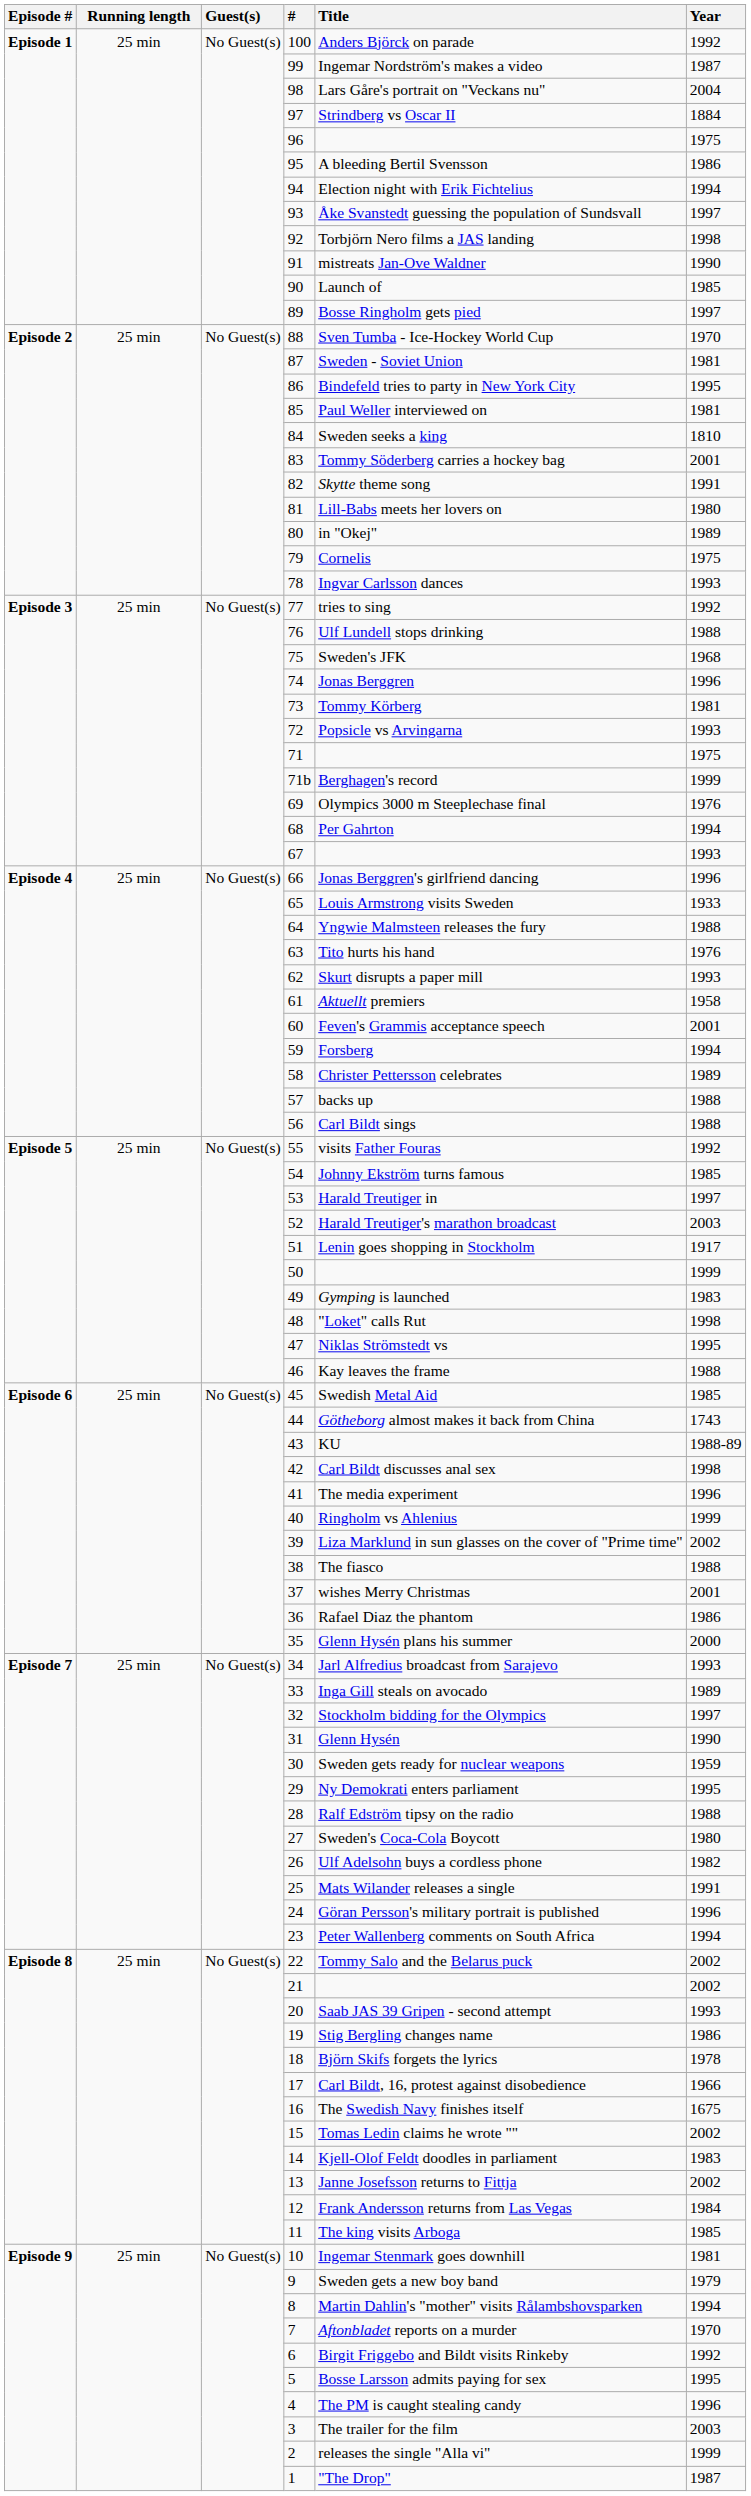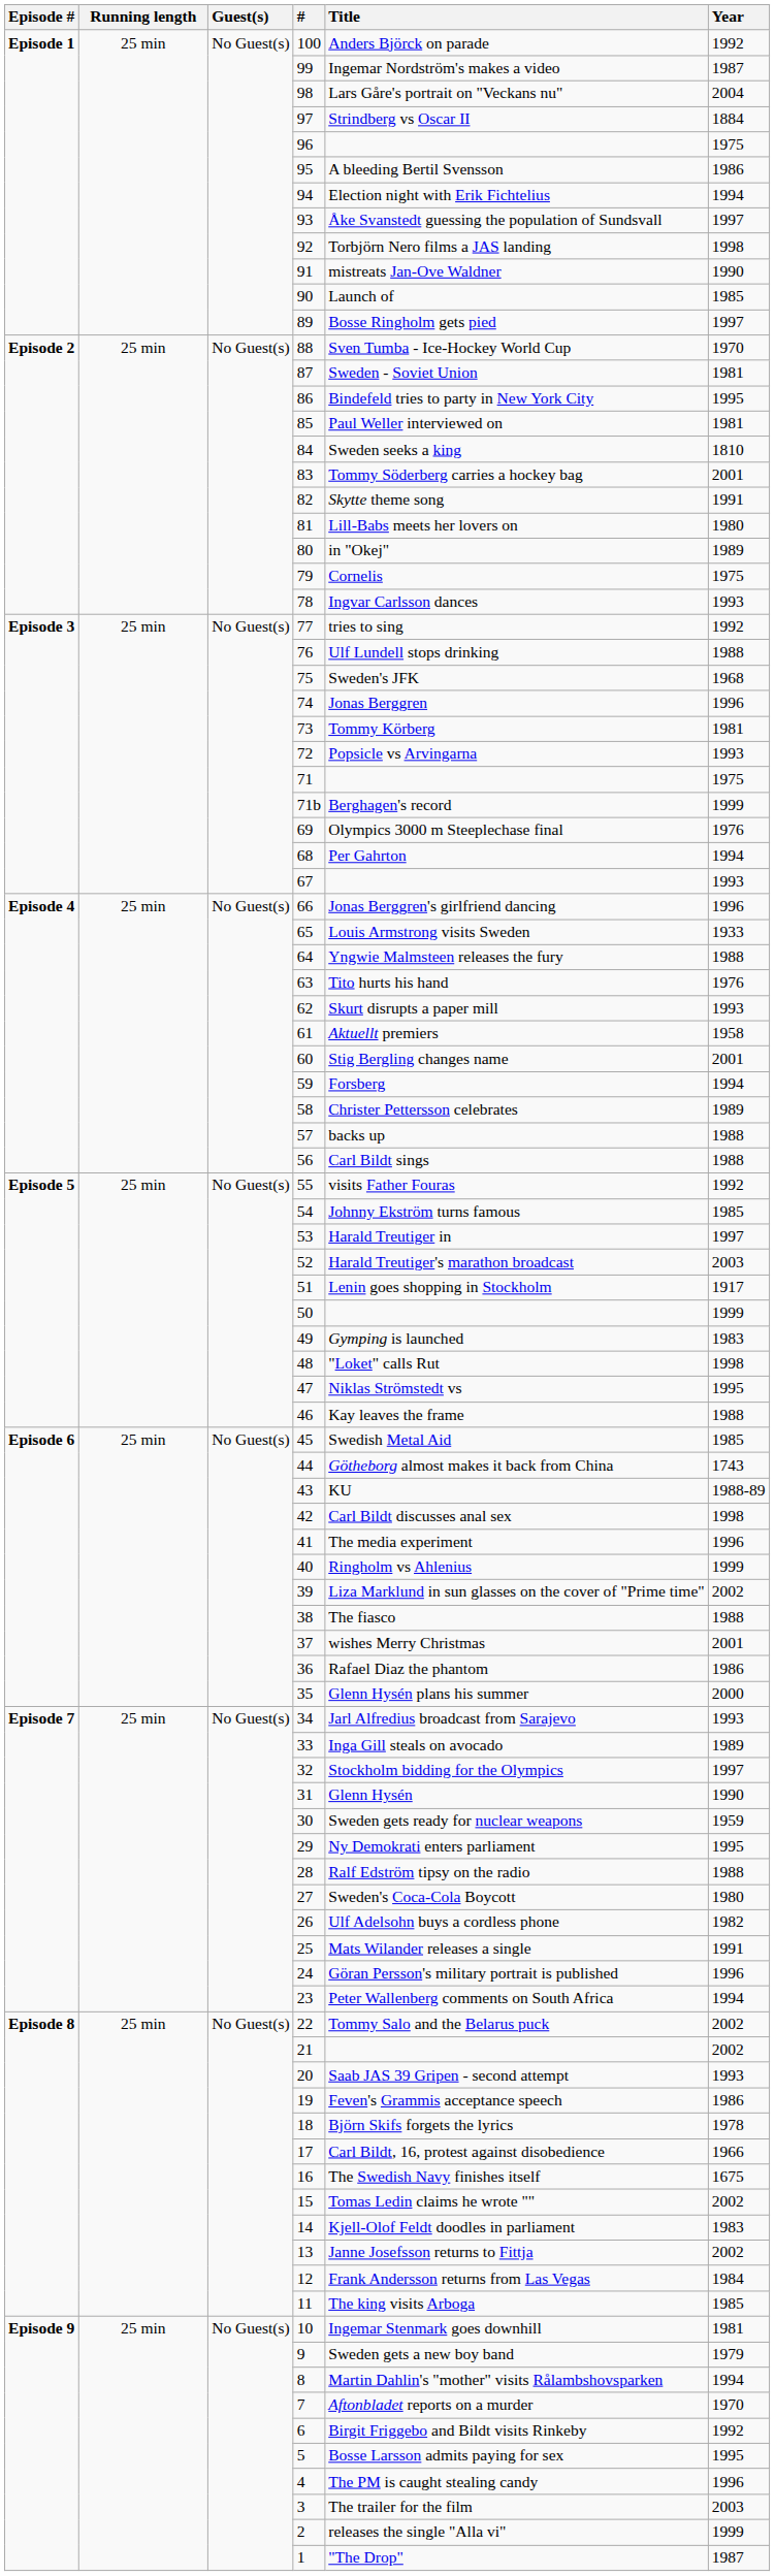 <table class="wikitable">
 <tr>
 <th style="text-align:left">Episode #</th>
 <th style="text-align:left">  Running length  </th>
 <th style="text-align:left">Guest(s)</th>
 <th style="text-align:left">#</th>
 <th style="text-align:left">Title</th>
 <th style="text-align:left">Year</th>
 </tr>
 <tr valign="top">
 <td rowspan=12><strong>Episode 1</strong></td>
 <td rowspan=12 align=center>25 min</td>
 <td rowspan=12>No Guest(s)</td>
 <td>100</td>
 <td><a href='#'>Anders Björck</a> on parade</td>
 <td>1992</td>
 </tr>
 <tr>
 <td>99</td>
 <td>Ingemar Nordström's makes a video</td>
 <td>1987</td>
 </tr>
 <tr>
 <td>98</td>
 <td>Lars Gåre's portrait on "Veckans nu"</td>
 <td>2004</td>
 </tr>
 <tr>
 <td>97</td>
 <td><a href='#'>Strindberg</a> vs <a href='#'>Oscar II</a></td>
 <td>1884</td>
 </tr>
 <tr>
 <td>96</td>
 <td></td>
 <td>1975</td>
 </tr>
 <tr>
 <td>95</td>
 <td>A bleeding Bertil Svensson</td>
 <td>1986</td>
 </tr>
 <tr>
 <td>94</td>
 <td>Election night with <a href='#'>Erik Fichtelius</a></td>
 <td>1994</td>
 </tr>
 <tr>
 <td>93</td>
 <td><a href='#'>Åke Svanstedt</a> guessing the population of Sundsvall</td>
 <td>1997</td>
 </tr>
 <tr>
 <td>92</td>
 <td>Torbjörn Nero films a <a href='#'>JAS</a> landing</td>
 <td>1998</td>
 </tr>
 <tr>
 <td>91</td>
 <td> mistreats <a href='#'>Jan-Ove Waldner</a></td>
 <td>1990</td>
 </tr>
 <tr>
 <td>90</td>
 <td>Launch of </td>
 <td>1985</td>
 </tr>
 <tr>
 <td>89</td>
 <td><a href='#'>Bosse Ringholm</a> gets <a href='#'>pied</a></td>
 <td>1997</td>
 </tr>
 <tr valign="top">
 <td rowspan=11><strong> Episode 2</strong></td>
 <td rowspan=11 align=center>25 min</td>
 <td rowspan=11>No Guest(s)</td>
 <td>88</td>
 <td><a href='#'>Sven Tumba</a> - Ice-Hockey World Cup</td>
 <td>1970</td>
 </tr>
 <tr>
 <td>87</td>
 <td><a href='#'>Sweden</a> - <a href='#'>Soviet Union</a></td>
 <td>1981</td>
 </tr>
 <tr>
 <td>86</td>
 <td><a href='#'>Bindefeld</a> tries to party in <a href='#'>New York City</a></td>
 <td>1995</td>
 </tr>
 <tr>
 <td>85</td>
 <td><a href='#'>Paul Weller</a> interviewed on </td>
 <td>1981</td>
 </tr>
 <tr>
 <td>84</td>
 <td>Sweden seeks a <a href='#'>king</a></td>
 <td>1810</td>
 </tr>
 <tr>
 <td>83</td>
 <td><a href='#'>Tommy Söderberg</a> carries a hockey bag</td>
 <td>2001</td>
 </tr>
 <tr>
 <td>82</td>
 <td><em>Skytte</em> theme song</td>
 <td>1991</td>
 </tr>
 <tr>
 <td>81</td>
 <td><a href='#'>Lill-Babs</a> meets her lovers on </td>
 <td>1980</td>
 </tr>
 <tr>
 <td>80</td>
 <td> in "Okej"</td>
 <td>1989</td>
 </tr>
 <tr>
 <td>79</td>
 <td><a href='#'>Cornelis</a></td>
 <td>1975</td>
 </tr>
 <tr>
 <td>78</td>
 <td><a href='#'>Ingvar Carlsson</a> dances</td>
 <td>1993</td>
 </tr>
 <tr valign="top">
 <td rowspan=11><strong>Episode  3</strong></td>
 <td rowspan=11 align=center>25 min</td>
 <td rowspan=11>No Guest(s)</td>
 <td>77</td>
 <td> tries to sing</td>
 <td>1992</td>
 </tr>
 <tr>
 <td>76</td>
 <td><a href='#'>Ulf Lundell</a> stops drinking</td>
 <td>1988</td>
 </tr>
 <tr>
 <td>75</td>
 <td>Sweden's JFK</td>
 <td>1968</td>
 </tr>
 <tr>
 <td>74</td>
 <td><a href='#'>Jonas Berggren</a></td>
 <td>1996</td>
 </tr>
 <tr>
 <td>73</td>
 <td><a href='#'>Tommy Körberg</a></td>
 <td>1981</td>
 </tr>
 <tr>
 <td>72</td>
 <td><a href='#'>Popsicle</a> vs <a href='#'>Arvingarna</a></td>
 <td>1993</td>
 </tr>
 <tr>
 <td>71</td>
 <td></td>
 <td>1975</td>
 </tr>
 <tr>
 <td>71b</td>
 <td><a href='#'>Berghagen</a>'s record</td>
 <td>1999</td>
 </tr>
 <tr>
 <td>69</td>
 <td>Olympics 3000 m Steeplechase final</td>
 <td>1976</td>
 </tr>
 <tr>
 <td>68</td>
 <td><a href='#'>Per Gahrton</a></td>
 <td>1994</td>
 </tr>
 <tr>
 <td>67</td>
 <td></td>
 <td>1993</td>
 </tr>
 <tr valign="top">
 <td rowspan=11><strong>Episode  4</strong></td>
 <td rowspan=11 align=center>25 min</td>
 <td rowspan=11>No Guest(s)</td>
 <td>66</td>
 <td><a href='#'>Jonas Berggren</a>'s girlfriend dancing</td>
 <td>1996</td>
 </tr>
 <tr>
 <td>65</td>
 <td><a href='#'>Louis Armstrong</a> visits Sweden</td>
 <td>1933</td>
 </tr>
 <tr>
 <td>64</td>
 <td><a href='#'>Yngwie Malmsteen</a> releases the fury</td>
 <td>1988</td>
 </tr>
 <tr>
 <td>63</td>
 <td><a href='#'>Tito</a> hurts his hand</td>
 <td>1976</td>
 </tr>
 <tr>
 <td>62</td>
 <td><a href='#'>Skurt</a> disrupts a paper mill</td>
 <td>1993</td>
 </tr>
 <tr>
 <td>61</td>
 <td><em><a href='#'>Aktuellt</a></em> premiers</td>
 <td>1958</td>
 </tr>
 <tr>
 <td>60</td>
-<td><a href='#'>Feven</a>'s <a href='#'>Grammis</a> acceptance speech</td>
+<td><a href='#'>Stig Bergling</a> changes name</td>
 <td>2001</td>
 </tr>
 <tr>
 <td>59</td>
 <td><a href='#'>Forsberg</a></td>
 <td>1994</td>
 </tr>
 <tr>
 <td>58</td>
 <td><a href='#'>Christer Pettersson</a> celebrates</td>
 <td>1989</td>
 </tr>
 <tr>
 <td>57</td>
 <td> backs up</td>
 <td>1988</td>
 </tr>
 <tr>
 <td>56</td>
 <td><a href='#'>Carl Bildt</a> sings</td>
 <td>1988</td>
 </tr>
 <tr valign="top">
 <td rowspan=10><strong>Episode 5</strong></td>
 <td rowspan=10 align=center>25 min</td>
 <td rowspan=10>No Guest(s)</td>
 <td>55</td>
 <td> visits <a href='#'>Father Fouras</a></td>
 <td>1992</td>
 </tr>
 <tr>
 <td>54</td>
 <td><a href='#'>Johnny Ekström</a> turns famous</td>
 <td>1985</td>
 </tr>
 <tr>
 <td>53</td>
 <td><a href='#'>Harald Treutiger</a> in </td>
 <td>1997</td>
 </tr>
 <tr>
 <td>52</td>
 <td><a href='#'>Harald Treutiger</a>'s <a href='#'>marathon broadcast</a></td>
 <td>2003</td>
 </tr>
 <tr>
 <td>51</td>
 <td><a href='#'>Lenin</a> goes shopping in <a href='#'>Stockholm</a></td>
 <td>1917</td>
 </tr>
 <tr>
 <td>50</td>
 <td></td>
 <td>1999</td>
 </tr>
 <tr>
 <td>49</td>
 <td><em>Gymping</em> is launched</td>
 <td>1983</td>
 </tr>
 <tr>
 <td>48</td>
 <td>"<a href='#'>Loket</a>" calls Rut</td>
 <td>1998</td>
 </tr>
 <tr>
 <td>47</td>
 <td><a href='#'>Niklas Strömstedt</a> vs </td>
 <td>1995</td>
 </tr>
 <tr>
 <td>46</td>
 <td>Kay leaves the frame</td>
 <td>1988</td>
 </tr>
 <tr valign="top">
 <td rowspan=11><strong>Episode 6</strong></td>
 <td rowspan=11 align=center>25 min</td>
 <td rowspan=11>No Guest(s)</td>
 <td>45</td>
 <td>Swedish <a href='#'>Metal Aid</a></td>
 <td>1985</td>
 </tr>
 <tr>
 <td>44</td>
 <td><em><a href='#'>Götheborg</a></em> almost makes it back from China</td>
 <td>1743</td>
 </tr>
 <tr>
 <td>43</td>
 <td>KU</td>
 <td>1988-89</td>
 </tr>
 <tr>
 <td>42</td>
 <td><a href='#'>Carl Bildt</a> discusses anal sex</td>
 <td>1998</td>
 </tr>
 <tr>
 <td>41</td>
 <td>The media experiment </td>
 <td>1996</td>
 </tr>
 <tr>
 <td>40</td>
 <td><a href='#'>Ringholm</a> vs <a href='#'>Ahlenius</a></td>
 <td>1999</td>
 </tr>
 <tr>
 <td>39</td>
 <td><a href='#'>Liza Marklund</a> in sun glasses on the cover of "Prime time"</td>
 <td>2002</td>
 </tr>
 <tr>
 <td>38</td>
 <td>The  fiasco</td>
 <td>1988</td>
 </tr>
 <tr>
 <td>37</td>
 <td> wishes Merry Christmas</td>
 <td>2001</td>
 </tr>
 <tr>
 <td>36</td>
 <td>Rafael Diaz the phantom</td>
 <td>1986</td>
 </tr>
 <tr>
 <td>35</td>
 <td><a href='#'>Glenn Hysén</a> plans his summer</td>
 <td>2000</td>
 </tr>
 <tr valign="top">
 <td rowspan=12><strong>Episode 7</strong></td>
 <td rowspan=12 align=center>25 min</td>
 <td rowspan=12>No Guest(s)</td>
 <td>34</td>
 <td><a href='#'>Jarl Alfredius</a> broadcast from <a href='#'>Sarajevo</a></td>
 <td>1993</td>
 </tr>
 <tr>
 <td>33</td>
 <td><a href='#'>Inga Gill</a> steals on avocado</td>
 <td>1989</td>
 </tr>
 <tr>
 <td>32</td>
 <td><a href='#'>Stockholm bidding for the Olympics</a></td>
 <td>1997</td>
 </tr>
 <tr>
 <td>31</td>
 <td><a href='#'>Glenn Hysén</a></td>
 <td>1990</td>
 </tr>
 <tr>
 <td>30</td>
 <td>Sweden gets ready for <a href='#'>nuclear weapons</a></td>
 <td>1959</td>
 </tr>
 <tr>
 <td>29</td>
 <td><a href='#'>Ny Demokrati</a> enters parliament</td>
 <td>1995</td>
 </tr>
 <tr>
 <td>28</td>
 <td><a href='#'>Ralf Edström</a> tipsy on the radio</td>
 <td>1988</td>
 </tr>
 <tr>
 <td>27</td>
 <td>Sweden's <a href='#'>Coca-Cola</a> Boycott</td>
 <td>1980</td>
 </tr>
 <tr>
 <td>26</td>
 <td><a href='#'>Ulf Adelsohn</a> buys a cordless phone</td>
 <td>1982</td>
 </tr>
 <tr>
 <td>25</td>
 <td><a href='#'>Mats Wilander</a> releases a single</td>
 <td>1991</td>
 </tr>
 <tr>
 <td>24</td>
 <td><a href='#'>Göran Persson</a>'s military portrait is published</td>
 <td>1996</td>
 </tr>
 <tr>
 <td>23</td>
 <td><a href='#'>Peter Wallenberg</a> comments on South Africa</td>
 <td>1994</td>
 </tr>
 <tr valign="top">
 <td rowspan=12><strong>Episode 8</strong></td>
 <td rowspan=12 align=center>25 min</td>
 <td rowspan=12>No Guest(s)</td>
 <td>22</td>
 <td><a href='#'>Tommy Salo</a> and the <a href='#'>Belarus puck</a></td>
 <td>2002</td>
 </tr>
 <tr>
 <td>21</td>
 <td></td>
 <td>2002</td>
 </tr>
 <tr>
 <td>20</td>
 <td><a href='#'>Saab JAS 39 Gripen</a> - second attempt</td>
 <td>1993</td>
 </tr>
 <tr>
 <td>19</td>
-<td><a href='#'>Stig Bergling</a> changes name</td>
+<td><a href='#'>Feven</a>'s <a href='#'>Grammis</a> acceptance speech</td>
 <td>1986</td>
 </tr>
 <tr>
 <td>18</td>
 <td><a href='#'>Björn Skifs</a> forgets the lyrics</td>
 <td>1978</td>
 </tr>
 <tr>
 <td>17</td>
 <td><a href='#'>Carl Bildt</a>, 16, protest against disobedience</td>
 <td>1966</td>
 </tr>
 <tr>
 <td>16</td>
 <td>The <a href='#'>Swedish Navy</a> finishes itself</td>
 <td>1675</td>
 </tr>
 <tr>
 <td>15</td>
 <td><a href='#'>Tomas Ledin</a> claims he wrote ""</td>
 <td>2002</td>
 </tr>
 <tr>
 <td>14</td>
 <td><a href='#'>Kjell-Olof Feldt</a> doodles in parliament</td>
 <td>1983</td>
 </tr>
 <tr>
 <td>13</td>
 <td><a href='#'>Janne Josefsson</a> returns to <a href='#'>Fittja</a></td>
 <td>2002</td>
 </tr>
 <tr>
 <td>12</td>
 <td><a href='#'>Frank Andersson</a> returns from <a href='#'>Las Vegas</a></td>
 <td>1984</td>
 </tr>
 <tr>
 <td>11</td>
 <td><a href='#'>The king</a> visits <a href='#'>Arboga</a></td>
 <td>1985</td>
 </tr>
 <tr valign="top">
 <td rowspan=10><strong>Episode 9</strong></td>
 <td rowspan=10 align=center>25 min</td>
 <td rowspan=10>No Guest(s)</td>
 <td>10</td>
 <td><a href='#'>Ingemar Stenmark</a> goes downhill</td>
 <td>1981</td>
 </tr>
 <tr>
 <td>9</td>
 <td>Sweden gets a new boy band</td>
 <td>1979</td>
 </tr>
 <tr>
 <td>8</td>
 <td><a href='#'>Martin Dahlin</a>'s "mother" visits <a href='#'>Rålambshovsparken</a></td>
 <td>1994</td>
 </tr>
 <tr>
 <td>7</td>
 <td><em><a href='#'>Aftonbladet</a></em> reports on a murder</td>
 <td>1970</td>
 </tr>
 <tr>
 <td>6</td>
 <td><a href='#'>Birgit Friggebo</a> and Bildt visits Rinkeby</td>
 <td>1992</td>
 </tr>
 <tr>
 <td>5</td>
 <td><a href='#'>Bosse Larsson</a> admits paying for sex</td>
 <td>1995</td>
 </tr>
 <tr>
 <td>4</td>
 <td><a href='#'>The PM</a> is caught stealing candy</td>
 <td>1996</td>
 </tr>
 <tr>
 <td>3</td>
 <td>The trailer for the film </td>
 <td>2003</td>
 </tr>
 <tr>
 <td>2</td>
 <td> releases the single "Alla vi"</td>
 <td>1999</td>
 </tr>
 <tr>
 <td>1</td>
 <td><a href='#'>"The Drop"</a></td>
 <td>1987</td>
 </tr>
 </table>
